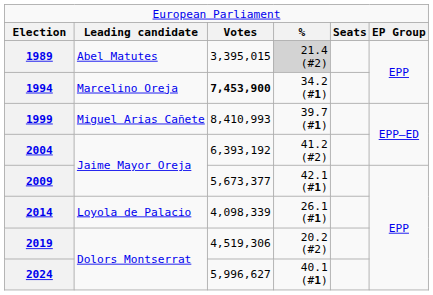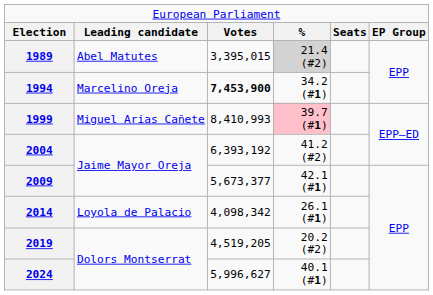 <table class="wikitable" style="text-align:right;">
 <tr>
 <td colspan="6" align="center"><a href='#'>European Parliament</a></td>
 </tr>
 <tr>
 <th style="width:75px;">Election</th>
 <th>Leading candidate</th>
 <th style="width:70px;">Votes</th>
 <th style="width:60px;">%</th>
 <th>Seats</th>
 <th>EP Group</th>
 </tr>
 <tr>
 <th><a href='#'>1989</a></th>
 <td style="text-align:left;"><a href='#'>Abel Matutes</a></td>
 <td>3,395,015</td>
 <td style="background: lightgrey;">21.4 (#2)</td>
 <td></td>
 <td rowspan="2" style="text-align:center;"><a href='#'>EPP</a></td>
 </tr>
 <tr>
 <th><a href='#'>1994</a></th>
 <td style="text-align:left;"><a href='#'>Marcelino Oreja</a></td>
 <td><strong>7,453,900</strong></td>
 <td>34.2 (#<strong>1</strong>)</td>
 <td></td>
 </tr>
 <tr>
 <th><a href='#'>1999</a></th>
 <td style="text-align:left;"><a href='#'>Miguel Arias Cañete</a></td>
 <td>8,410,993</td>
-<td>39.7 (#<strong>1</strong>)</td>
+<td style="background: pink;">39.7 (#<strong>1</strong>)</td>
 <td></td>
 <td rowspan="2" style="text-align:center;"><a href='#'>EPP–ED</a></td>
 </tr>
 <tr>
 <th><a href='#'>2004</a></th>
 <td rowspan="2" style="text-align:left;"><a href='#'>Jaime Mayor Oreja</a></td>
 <td>6,393,192</td>
 <td>41.2 (#2)</td>
 <td></td>
 </tr>
 <tr>
 <th><a href='#'>2009</a></th>
 <td>5,673,377</td>
 <td>42.1 (#<strong>1</strong>)</td>
 <td></td>
 <td rowspan="4" style="text-align:center;"><a href='#'>EPP</a></td>
 </tr>
 <tr>
 <th><a href='#'>2014</a></th>
 <td style="text-align:left;"><a href='#'>Loyola de Palacio</a></td>
-<td>4,098,339</td>
+<td>4,098,342</td>
 <td>26.1 (#<strong>1</strong>)</td>
 <td></td>
 </tr>
 <tr>
 <th><a href='#'>2019</a></th>
 <td rowspan="2" style="text-align:left;"><a href='#'>Dolors Montserrat</a></td>
-<td>4,519,306</td>
+<td>4,519,205</td>
 <td>20.2 (#2)</td>
 <td></td>
 </tr>
 <tr>
 <th><a href='#'>2024</a></th>
 <td>5,996,627</td>
 <td>40.1 (#<strong>1</strong>)</td>
 <td></td>
 </tr>
 </table>
